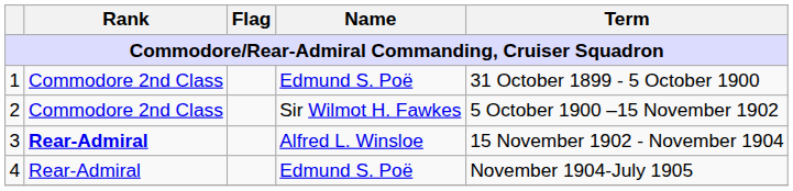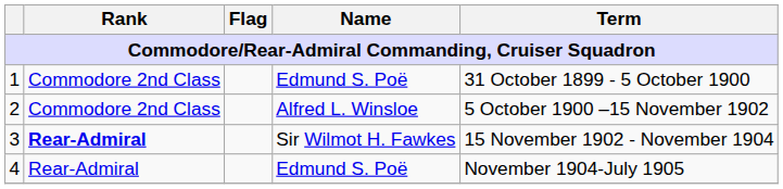 <table class="wikitable">
 <tr>
 <th></th>
 <th>Rank</th>
 <th>Flag</th>
 <th>Name</th>
 <th>Term</th>
 </tr>
 <tr>
 <td colspan="5" align="center" style="background:#dcdcfe;"><strong>Commodore/Rear-Admiral Commanding, Cruiser Squadron</strong></td>
 </tr>
 <tr>
 <td>1</td>
 <td><a href='#'>Commodore 2nd Class</a></td>
 <td></td>
 <td><a href='#'>Edmund S. Poë</a></td>
 <td>31 October 1899 - 5 October 1900</td>
 </tr>
 <tr>
 <td>2</td>
 <td><a href='#'>Commodore 2nd Class</a></td>
 <td></td>
-<td>Sir <a href='#'>Wilmot H. Fawkes</a></td>
+<td><a href='#'>Alfred L. Winsloe</a></td>
 <td>5 October 1900 –15 November 1902</td>
 </tr>
 <tr>
 <td>3</td>
 <td><strong><a href='#'>Rear-Admiral</a></strong></td>
 <td></td>
-<td><a href='#'>Alfred L. Winsloe</a></td>
+<td>Sir <a href='#'>Wilmot H. Fawkes</a></td>
 <td>15 November 1902 - November 1904</td>
 </tr>
 <tr>
 <td>4</td>
 <td><a href='#'>Rear-Admiral</a></td>
 <td></td>
 <td><a href='#'>Edmund S. Poë</a></td>
 <td>November 1904-July 1905</td>
 </tr>
 <tr>
 </tr>
 </table>
